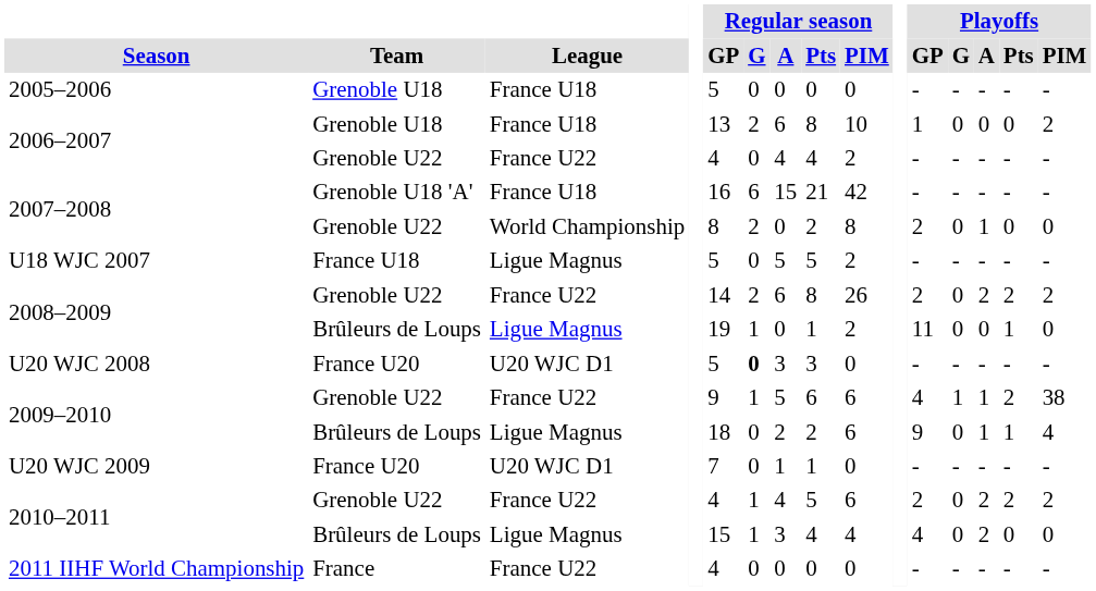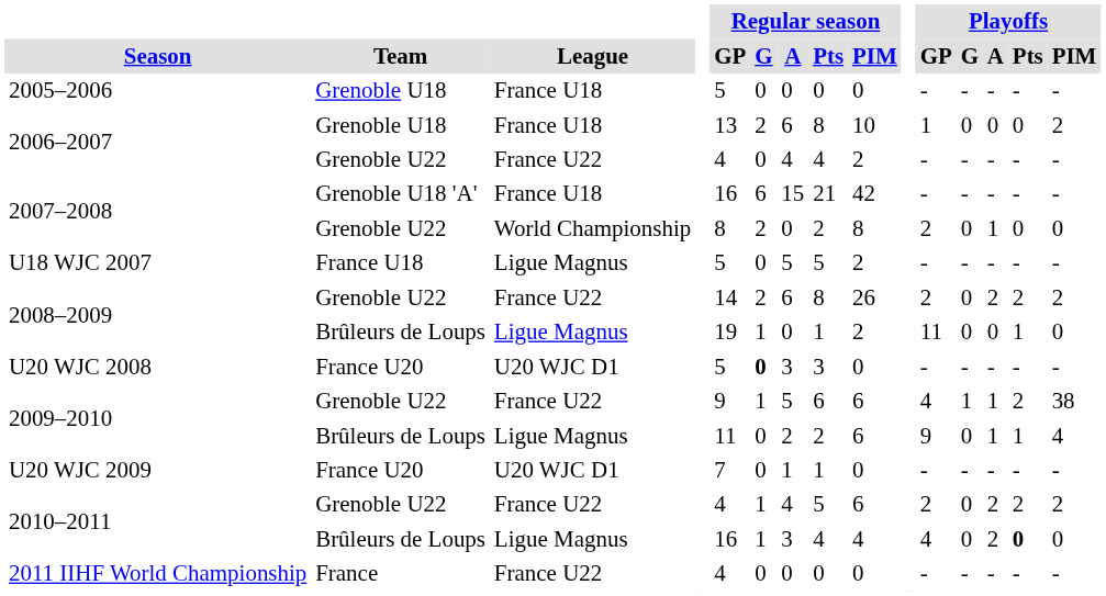 <table BORDER="0" CELLPADDING="3" CELLSPACING="0" ID="Table3">
 <tr ALIGN="center" bgcolor="#e0e0e0">
 <th colspan="3" bgcolor="#ffffff"> </th>
 <th rowspan="99" bgcolor="#ffffff"> </th>
 <th colspan="5"><a href='#'>Regular season</a></th>
 <th rowspan="99" bgcolor="#ffffff"> </th>
 <th colspan="5"><a href='#'>Playoffs</a></th>
 </tr>
 <tr ALIGN="center" bgcolor="#e0e0e0">
 <th><a href='#'>Season</a></th>
 <th>Team</th>
 <th>League</th>
 <th>GP</th>
 <th><a href='#'>G</a></th>
 <th><a href='#'>A</a></th>
 <th><a href='#'>Pts</a></th>
 <th><a href='#'>PIM</a></th>
 <th>GP</th>
 <th>G</th>
 <th>A</th>
 <th>Pts</th>
 <th>PIM</th>
 </tr>
 <tr>
 <td>2005–2006</td>
 <td><a href='#'>Grenoble</a> U18</td>
 <td>France U18</td>
 <td>5</td>
 <td>0</td>
 <td>0</td>
 <td>0</td>
 <td>0</td>
 <td>-</td>
 <td>-</td>
 <td>-</td>
 <td>-</td>
 <td>-</td>
 </tr>
 <tr>
 <td rowspan=2>2006–2007</td>
 <td>Grenoble U18</td>
 <td>France U18</td>
 <td>13</td>
 <td>2</td>
 <td>6</td>
 <td>8</td>
 <td>10</td>
 <td>1</td>
 <td>0</td>
 <td>0</td>
 <td>0</td>
 <td>2</td>
 </tr>
 <tr>
 <td>Grenoble U22</td>
 <td>France U22</td>
 <td>4</td>
 <td>0</td>
 <td>4</td>
 <td>4</td>
 <td>2</td>
 <td>-</td>
 <td>-</td>
 <td>-</td>
 <td>-</td>
 <td>-</td>
 </tr>
 <tr>
 <td rowspan=2>2007–2008</td>
 <td>Grenoble U18 'A'</td>
 <td>France U18</td>
 <td>16</td>
 <td>6</td>
 <td>15</td>
 <td>21</td>
 <td>42</td>
 <td>-</td>
 <td>-</td>
 <td>-</td>
 <td>-</td>
 <td>-</td>
 </tr>
 <tr>
 <td>Grenoble U22</td>
 <td>World Championship</td>
 <td>8</td>
 <td>2</td>
 <td>0</td>
 <td>2</td>
 <td>8</td>
 <td>2</td>
 <td>0</td>
 <td>1</td>
 <td>0</td>
 <td>0</td>
 </tr>
 <tr>
 <td>U18 WJC 2007</td>
 <td>France U18</td>
 <td>Ligue Magnus</td>
 <td>5</td>
 <td>0</td>
 <td>5</td>
 <td>5</td>
 <td>2</td>
 <td>-</td>
 <td>-</td>
 <td>-</td>
 <td>-</td>
 <td>-</td>
 </tr>
 <tr>
 <td rowspan=2>2008–2009</td>
 <td>Grenoble U22</td>
 <td>France U22</td>
 <td>14</td>
 <td>2</td>
 <td>6</td>
 <td>8</td>
 <td>26</td>
 <td>2</td>
 <td>0</td>
 <td>2</td>
 <td>2</td>
 <td>2</td>
 </tr>
 <tr>
 <td>Brûleurs de Loups</td>
 <td><a href='#'>Ligue Magnus</a></td>
 <td>19</td>
 <td>1</td>
 <td>0</td>
 <td>1</td>
 <td>2</td>
 <td>11</td>
 <td>0</td>
 <td>0</td>
 <td>1</td>
 <td>0</td>
 </tr>
 <tr>
 <td>U20 WJC 2008</td>
 <td>France U20</td>
 <td>U20 WJC D1</td>
 <td>5</td>
 <td><strong>0</strong></td>
 <td>3</td>
 <td>3</td>
 <td>0</td>
 <td>-</td>
 <td>-</td>
 <td>-</td>
 <td>-</td>
 <td>-</td>
 </tr>
 <tr>
 <td rowspan=2>2009–2010</td>
 <td>Grenoble U22</td>
 <td>France U22</td>
 <td>9</td>
 <td>1</td>
 <td>5</td>
 <td>6</td>
 <td>6</td>
 <td>4</td>
 <td>1</td>
 <td>1</td>
 <td>2</td>
 <td>38</td>
 </tr>
 <tr>
 <td>Brûleurs de Loups</td>
 <td>Ligue Magnus</td>
-<td>18</td>
+<td>11</td>
 <td>0</td>
 <td>2</td>
 <td>2</td>
 <td>6</td>
 <td>9</td>
 <td>0</td>
 <td>1</td>
 <td>1</td>
 <td>4</td>
 </tr>
 <tr>
 <td>U20 WJC 2009</td>
 <td>France U20</td>
 <td>U20 WJC D1</td>
 <td>7</td>
 <td>0</td>
 <td>1</td>
 <td>1</td>
 <td>0</td>
 <td>-</td>
 <td>-</td>
 <td>-</td>
 <td>-</td>
 <td>-</td>
 </tr>
 <tr>
 <td rowspan=2>2010–2011</td>
 <td>Grenoble U22</td>
 <td>France U22</td>
 <td>4</td>
 <td>1</td>
 <td>4</td>
 <td>5</td>
 <td>6</td>
 <td>2</td>
 <td>0</td>
 <td>2</td>
 <td>2</td>
 <td>2</td>
 </tr>
 <tr>
 <td>Brûleurs de Loups</td>
 <td>Ligue Magnus</td>
-<td>15</td>
+<td>16</td>
 <td>1</td>
 <td>3</td>
 <td>4</td>
 <td>4</td>
 <td>4</td>
 <td>0</td>
 <td>2</td>
-<td>0</td>
+<td><strong>0</strong></td>
 <td>0</td>
 </tr>
 <tr>
 <td><a href='#'>2011 IIHF World Championship</a></td>
 <td>France</td>
 <td>France U22</td>
 <td>4</td>
 <td>0</td>
 <td>0</td>
 <td>0</td>
 <td>0</td>
 <td>-</td>
 <td>-</td>
 <td>-</td>
 <td>-</td>
 <td>-</td>
 </tr>
 </table>
